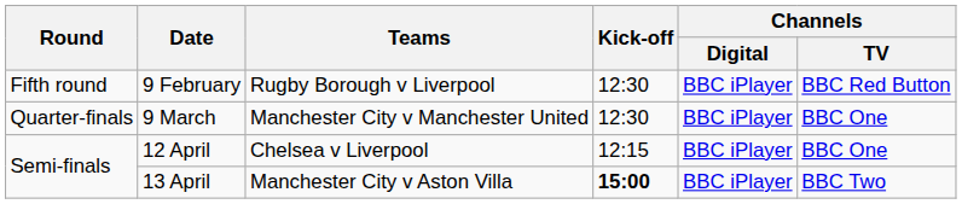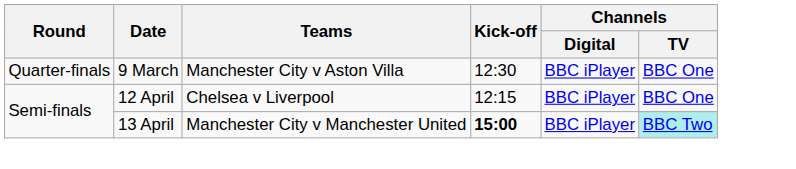 <table class="wikitable">
 <tr>
 <th rowspan=2>Round</th>
 <th rowspan=2>Date</th>
 <th rowspan=2>Teams</th>
 <th rowspan=2>Kick-off</th>
 <th colspan=2>Channels</th>
 </tr>
 <tr>
 <th>Digital</th>
 <th>TV</th>
 </tr>
 <tr>
-<td>Fifth round</td>
-<td>9 February</td>
-<td>Rugby Borough v Liverpool</td>
-<td>12:30</td>
-<td><a href='#'>BBC iPlayer</a></td>
-<td><a href='#'>BBC Red Button</a></td>
-</tr>
-<tr>
 <td>Quarter-finals</td>
 <td>9 March</td>
-<td>Manchester City v Manchester United</td>
+<td>Manchester City v Aston Villa</td>
 <td>12:30</td>
 <td><a href='#'>BBC iPlayer</a></td>
 <td><a href='#'>BBC One</a></td>
 </tr>
 <tr>
 <td rowspan=2>Semi-finals</td>
 <td>12 April</td>
 <td>Chelsea v Liverpool</td>
 <td>12:15</td>
 <td><a href='#'>BBC iPlayer</a></td>
 <td><a href='#'>BBC One</a></td>
 </tr>
 <tr>
 <td>13 April</td>
-<td>Manchester City v Aston Villa</td>
+<td>Manchester City v Manchester United</td>
 <td><strong>15:00</strong></td>
 <td><a href='#'>BBC iPlayer</a></td>
-<td><a href='#'>BBC Two</a></td>
+<td style="background: paleturquoise;"><a href='#'>BBC Two</a></td>
 </tr>
 </table>
